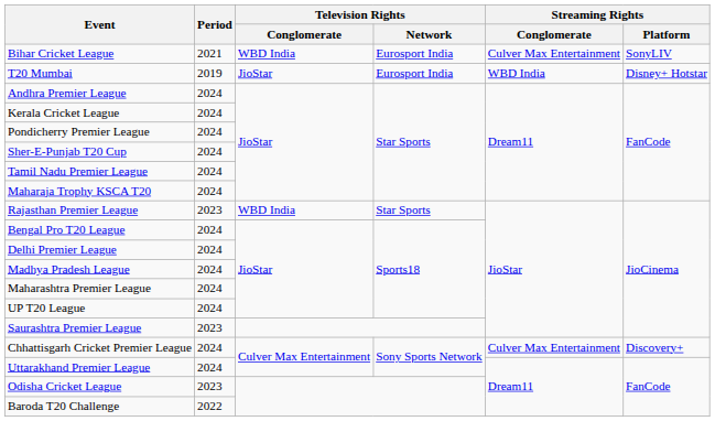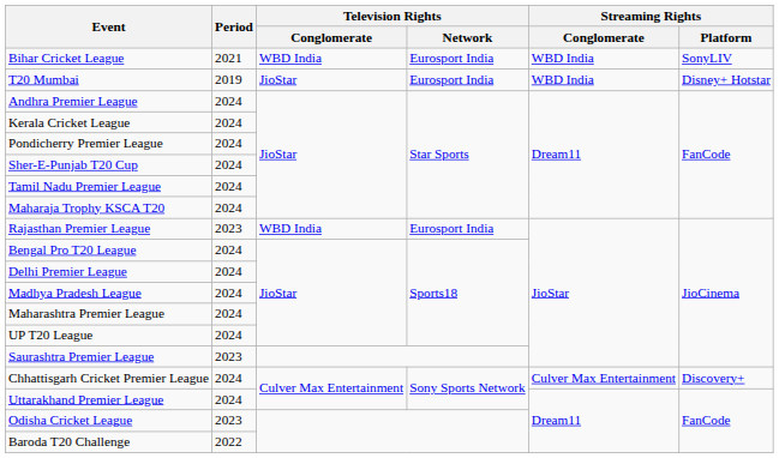 <table class="wikitable">
 <tr>
 <th colspan="2" rowspan="2">Event</th>
 <th rowspan="2">Period</th>
 <th colspan="2">Television Rights</th>
 <th colspan="2">Streaming Rights</th>
 </tr>
 <tr>
 <th>Conglomerate</th>
 <th>Network</th>
 <th>Conglomerate</th>
 <th>Platform</th>
 </tr>
 <tr>
 <td colspan="2"><a href='#'>Bihar Cricket League</a></td>
 <td>2021</td>
 <td><a href='#'>WBD India</a></td>
 <td><a href='#'>Eurosport India</a></td>
-<td><a href='#'>Culver Max Entertainment</a></td>
+<td><a href='#'>WBD India</a></td>
 <td><a href='#'>SonyLIV</a></td>
 </tr>
 <tr>
 <td colspan="2"><a href='#'>T20 Mumbai</a></td>
 <td>2019</td>
 <td><a href='#'>JioStar</a></td>
 <td><a href='#'>Eurosport India</a></td>
 <td><a href='#'>WBD India</a></td>
 <td><a href='#'>Disney+ Hotstar</a></td>
 </tr>
 <tr>
 <td colspan="2"><a href='#'>Andhra Premier League</a></td>
 <td>2024</td>
 <td rowspan="6"><a href='#'>JioStar</a></td>
 <td rowspan="6"><a href='#'>Star Sports</a></td>
 <td rowspan="6"><a href='#'>Dream11</a></td>
 <td rowspan="6"><a href='#'>FanCode</a></td>
 </tr>
 <tr>
 <td colspan="2">Kerala Cricket League</td>
 <td>2024</td>
 </tr>
 <tr>
 <td colspan="2">Pondicherry Premier League</td>
 <td>2024</td>
 </tr>
 <tr>
 <td colspan="2"><a href='#'>Sher-E-Punjab T20 Cup</a></td>
 <td>2024</td>
 </tr>
 <tr>
 <td colspan="2"><a href='#'>Tamil Nadu Premier League</a></td>
 <td>2024</td>
 </tr>
 <tr>
 <td colspan="2"><a href='#'>Maharaja Trophy KSCA T20</a></td>
 <td>2024</td>
 </tr>
 <tr>
 <td colspan="2"><a href='#'>Rajasthan Premier League</a></td>
 <td>2023</td>
 <td><a href='#'>WBD India</a></td>
-<td><a href='#'>Star Sports</a></td>
+<td><a href='#'>Eurosport India</a></td>
 <td rowspan="7"><a href='#'>JioStar</a></td>
 <td rowspan="7"><a href='#'>JioCinema</a></td>
 </tr>
 <tr>
 <td colspan="2"><a href='#'>Bengal Pro T20 League</a></td>
 <td>2024</td>
 <td rowspan="5"><a href='#'>JioStar</a></td>
 <td rowspan="5"><a href='#'>Sports18</a></td>
 </tr>
 <tr>
 <td colspan="2"><a href='#'>Delhi Premier League</a></td>
 <td>2024</td>
 </tr>
 <tr>
 <td colspan="2"><a href='#'>Madhya Pradesh League</a></td>
 <td>2024</td>
 </tr>
 <tr>
 <td colspan="2">Maharashtra Premier League</td>
 <td>2024</td>
 </tr>
 <tr>
 <td colspan="2">UP T20 League</td>
 <td>2024</td>
 </tr>
 <tr>
 <td colspan="2"><a href='#'>Saurashtra Premier League</a></td>
 <td>2023</td>
 <td colspan="2"></td>
 </tr>
 <tr>
 <td colspan="2">Chhattisgarh Cricket Premier League</td>
 <td>2024</td>
 <td rowspan="2"><a href='#'>Culver Max Entertainment</a></td>
 <td rowspan="2"><a href='#'>Sony Sports Network</a></td>
 <td><a href='#'>Culver Max Entertainment</a></td>
 <td><a href='#'>Discovery+</a></td>
 </tr>
 <tr>
 <td colspan="2"><a href='#'>Uttarakhand Premier League</a></td>
 <td>2024</td>
 <td rowspan="3"><a href='#'>Dream11</a></td>
 <td rowspan="3"><a href='#'>FanCode</a></td>
 </tr>
 <tr>
 <td colspan="2"><a href='#'>Odisha Cricket League</a></td>
 <td>2023</td>
 <td colspan="2" rowspan="2"></td>
 </tr>
 <tr>
 <td colspan="2">Baroda T20 Challenge</td>
 <td>2022</td>
 </tr>
 </table>
